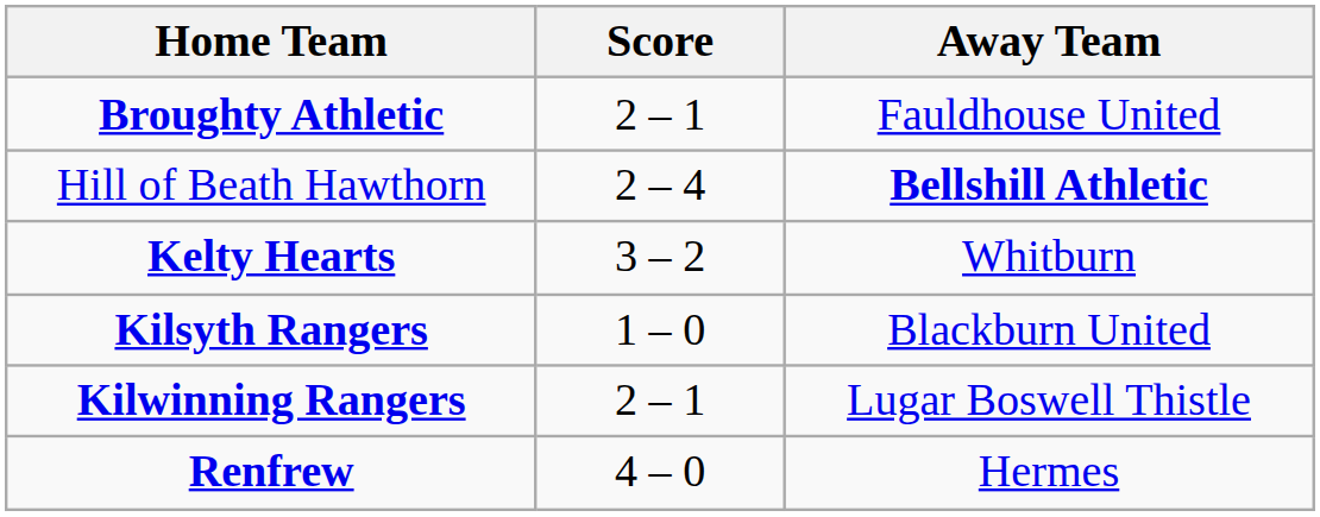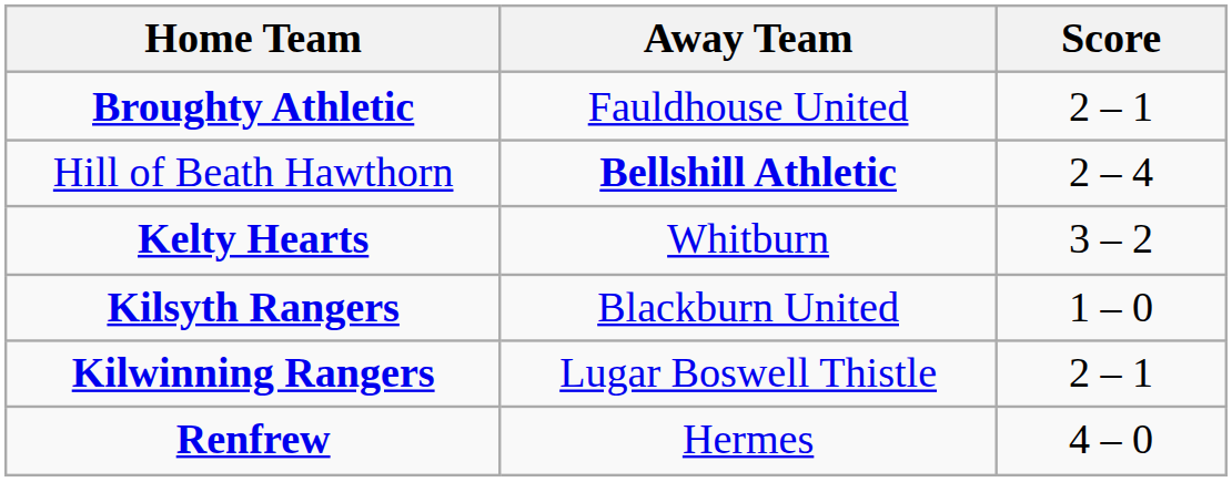 <table class="wikitable" style="text-align: center">
 <tr>
 <th width=180>Home Team</th>
+<th width=180>Away Team</th>
 <th width=80>Score</th>
-<th width=180>Away Team</th>
 </tr>
 <tr>
 <td><strong><a href='#'>Broughty Athletic</a></strong></td>
+<td><a href='#'>Fauldhouse United</a></td>
 <td>2 – 1</td>
-<td><a href='#'>Fauldhouse United</a></td>
 </tr>
 <tr>
 <td><a href='#'>Hill of Beath Hawthorn</a></td>
+<td><strong><a href='#'>Bellshill Athletic</a></strong></td>
 <td>2 – 4</td>
-<td><strong><a href='#'>Bellshill Athletic</a></strong></td>
 </tr>
 <tr>
 <td><strong><a href='#'>Kelty Hearts</a></strong></td>
+<td><a href='#'>Whitburn</a></td>
 <td>3 – 2</td>
-<td><a href='#'>Whitburn</a></td>
 </tr>
 <tr>
 <td><strong><a href='#'>Kilsyth Rangers</a></strong></td>
+<td><a href='#'>Blackburn United</a></td>
 <td>1 – 0</td>
-<td><a href='#'>Blackburn United</a></td>
 </tr>
 <tr>
 <td><strong><a href='#'>Kilwinning Rangers</a></strong></td>
+<td><a href='#'>Lugar Boswell Thistle</a></td>
 <td>2 – 1</td>
-<td><a href='#'>Lugar Boswell Thistle</a></td>
 </tr>
 <tr>
 <td><strong><a href='#'>Renfrew</a></strong></td>
+<td><a href='#'>Hermes</a></td>
 <td>4 – 0</td>
-<td><a href='#'>Hermes</a></td>
 </tr>
 </table>
